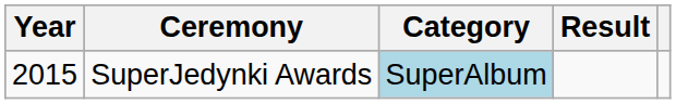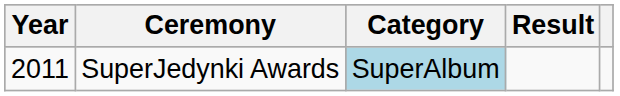 <table class="wikitable">
 <tr>
 <th scope="col">Year</th>
 <th scope="col">Ceremony</th>
 <th scope="col">Category</th>
 <th scope="col">Result</th>
 <th scope="col"></th>
 </tr>
 <tr>
-<td align="center">2015</td>
+<td align="center">2011</td>
 <td>SuperJedynki Awards</td>
 <td style="background: lightblue;">SuperAlbum</td>
 <td></td>
 <td align="center"></td>
 </tr>
 </table>
